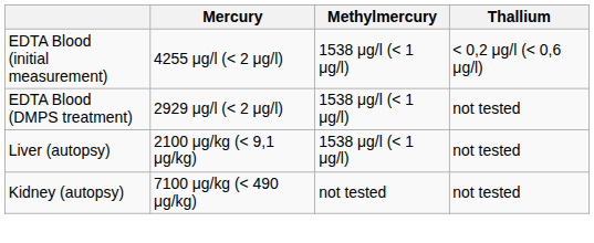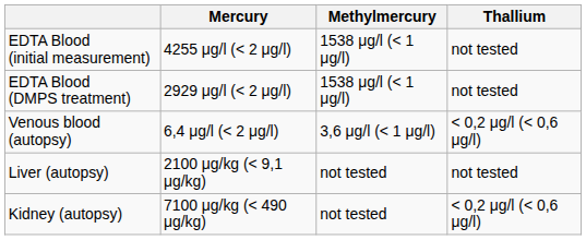 <table class="wikitable">
 <tr>
 <th></th>
 <th>Mercury</th>
 <th>Methylmercury</th>
 <th>Thallium</th>
 </tr>
 <tr>
 <td>EDTA Blood<br>(initial measurement)</td>
 <td>4255 μg/l (< 2 μg/l)</td>
 <td>1538 μg/l (< 1 μg/l)</td>
-<td>< 0,2 μg/l (< 0,6 μg/l)</td>
+<td>not tested</td>
 </tr>
 <tr>
 <td>EDTA Blood<br>(DMPS treatment)</td>
 <td>2929 μg/l (< 2 μg/l)</td>
 <td>1538 μg/l (< 1 μg/l)</td>
 <td>not tested</td>
 </tr>
 <tr>
+<td>Venous blood (autopsy)</td>
+<td>6,4 μg/l (< 2 μg/l)</td>
+<td>3,6 μg/l (< 1 μg/l)</td>
+<td>< 0,2 μg/l (< 0,6 μg/l)</td>
+</tr>
+<tr>
 <td>Liver (autopsy)</td>
 <td>2100 μg/kg (< 9,1 μg/kg)</td>
-<td>1538 μg/l (< 1 μg/l)</td>
+<td>not tested</td>
 <td>not tested</td>
 </tr>
 <tr>
 <td>Kidney (autopsy)</td>
 <td>7100 μg/kg (< 490 μg/kg)</td>
 <td>not tested</td>
-<td>not tested</td>
+<td>< 0,2 μg/l (< 0,6 μg/l)</td>
 </tr>
 </table>
